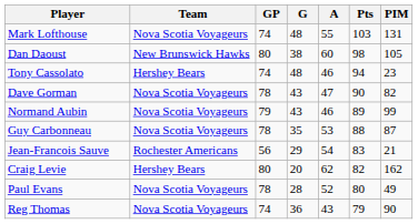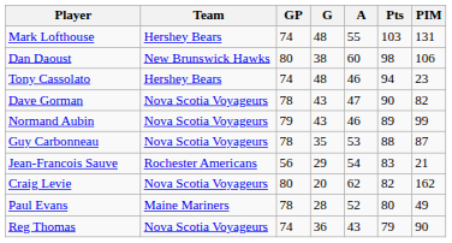 <table class="wikitable">
 <tr>
 <th bgcolor="#DDDDFF" width="30%">Player</th>
 <th bgcolor="#DDDDFF" width="30%">Team</th>
 <th bgcolor="#DDDDFF" width="7.5%">GP</th>
 <th bgcolor="#DDDDFF" width="7.5%">G</th>
 <th bgcolor="#DDDDFF" width="7.5%">A</th>
 <th bgcolor="#DDDDFF" width="7.5%">Pts</th>
 <th bgcolor="#DDDDFF" width="7.5%">PIM</th>
 </tr>
 <tr>
 <td><a href='#'>Mark Lofthouse</a></td>
-<td><a href='#'>Nova Scotia Voyageurs</a></td>
+<td><a href='#'>Hershey Bears</a></td>
 <td>74</td>
 <td>48</td>
 <td>55</td>
 <td>103</td>
 <td>131</td>
 </tr>
 <tr>
 <td><a href='#'>Dan Daoust</a></td>
 <td><a href='#'>New Brunswick Hawks</a></td>
 <td>80</td>
 <td>38</td>
 <td>60</td>
 <td>98</td>
-<td>105</td>
+<td>106</td>
 </tr>
 <tr>
 <td><a href='#'>Tony Cassolato</a></td>
 <td><a href='#'>Hershey Bears</a></td>
 <td>74</td>
 <td>48</td>
 <td>46</td>
 <td>94</td>
 <td>23</td>
 </tr>
 <tr>
 <td><a href='#'>Dave Gorman</a></td>
 <td><a href='#'>Nova Scotia Voyageurs</a></td>
 <td>78</td>
 <td>43</td>
 <td>47</td>
 <td>90</td>
 <td>82</td>
 </tr>
 <tr>
 <td><a href='#'>Normand Aubin</a></td>
 <td><a href='#'>Nova Scotia Voyageurs</a></td>
 <td>79</td>
 <td>43</td>
 <td>46</td>
 <td>89</td>
 <td>99</td>
 </tr>
 <tr>
 <td><a href='#'>Guy Carbonneau</a></td>
 <td><a href='#'>Nova Scotia Voyageurs</a></td>
 <td>78</td>
 <td>35</td>
 <td>53</td>
 <td>88</td>
 <td>87</td>
 </tr>
 <tr>
 <td><a href='#'>Jean-Francois Sauve</a></td>
 <td><a href='#'>Rochester Americans</a></td>
 <td>56</td>
 <td>29</td>
 <td>54</td>
 <td>83</td>
 <td>21</td>
 </tr>
 <tr>
 <td><a href='#'>Craig Levie</a></td>
-<td><a href='#'>Hershey Bears</a></td>
+<td><a href='#'>Nova Scotia Voyageurs</a></td>
 <td>80</td>
 <td>20</td>
 <td>62</td>
 <td>82</td>
 <td>162</td>
 </tr>
 <tr>
 <td><a href='#'>Paul Evans</a></td>
-<td><a href='#'>Nova Scotia Voyageurs</a></td>
+<td><a href='#'>Maine Mariners</a></td>
 <td>78</td>
 <td>28</td>
 <td>52</td>
 <td>80</td>
 <td>49</td>
 </tr>
 <tr>
 <td><a href='#'>Reg Thomas</a></td>
 <td><a href='#'>Nova Scotia Voyageurs</a></td>
 <td>74</td>
 <td>36</td>
 <td>43</td>
 <td>79</td>
 <td>90</td>
 </tr>
 </table>
